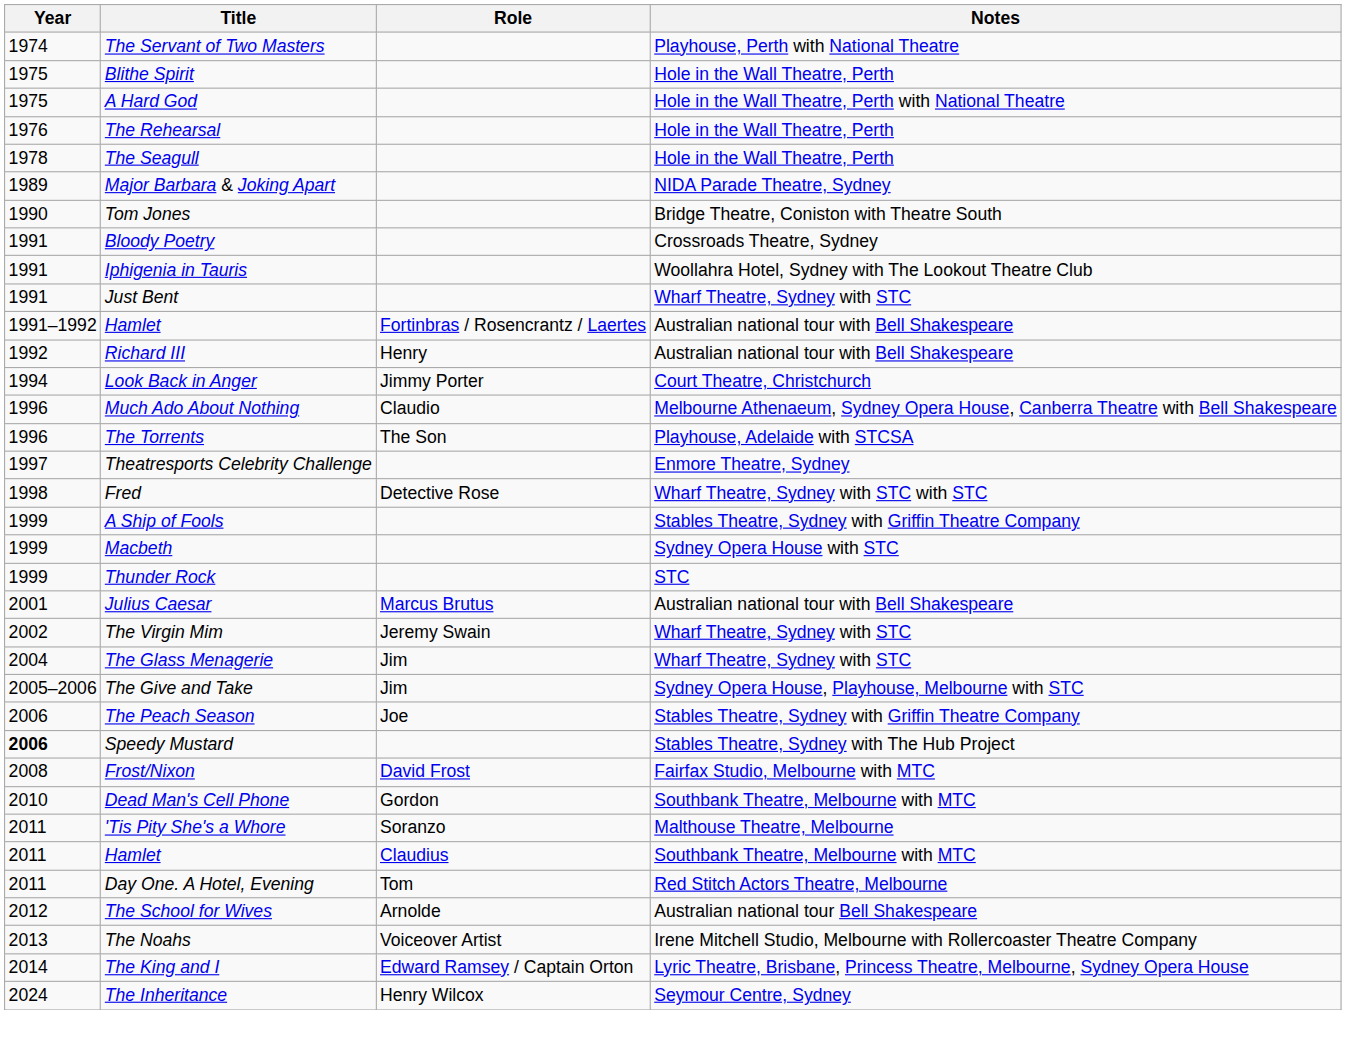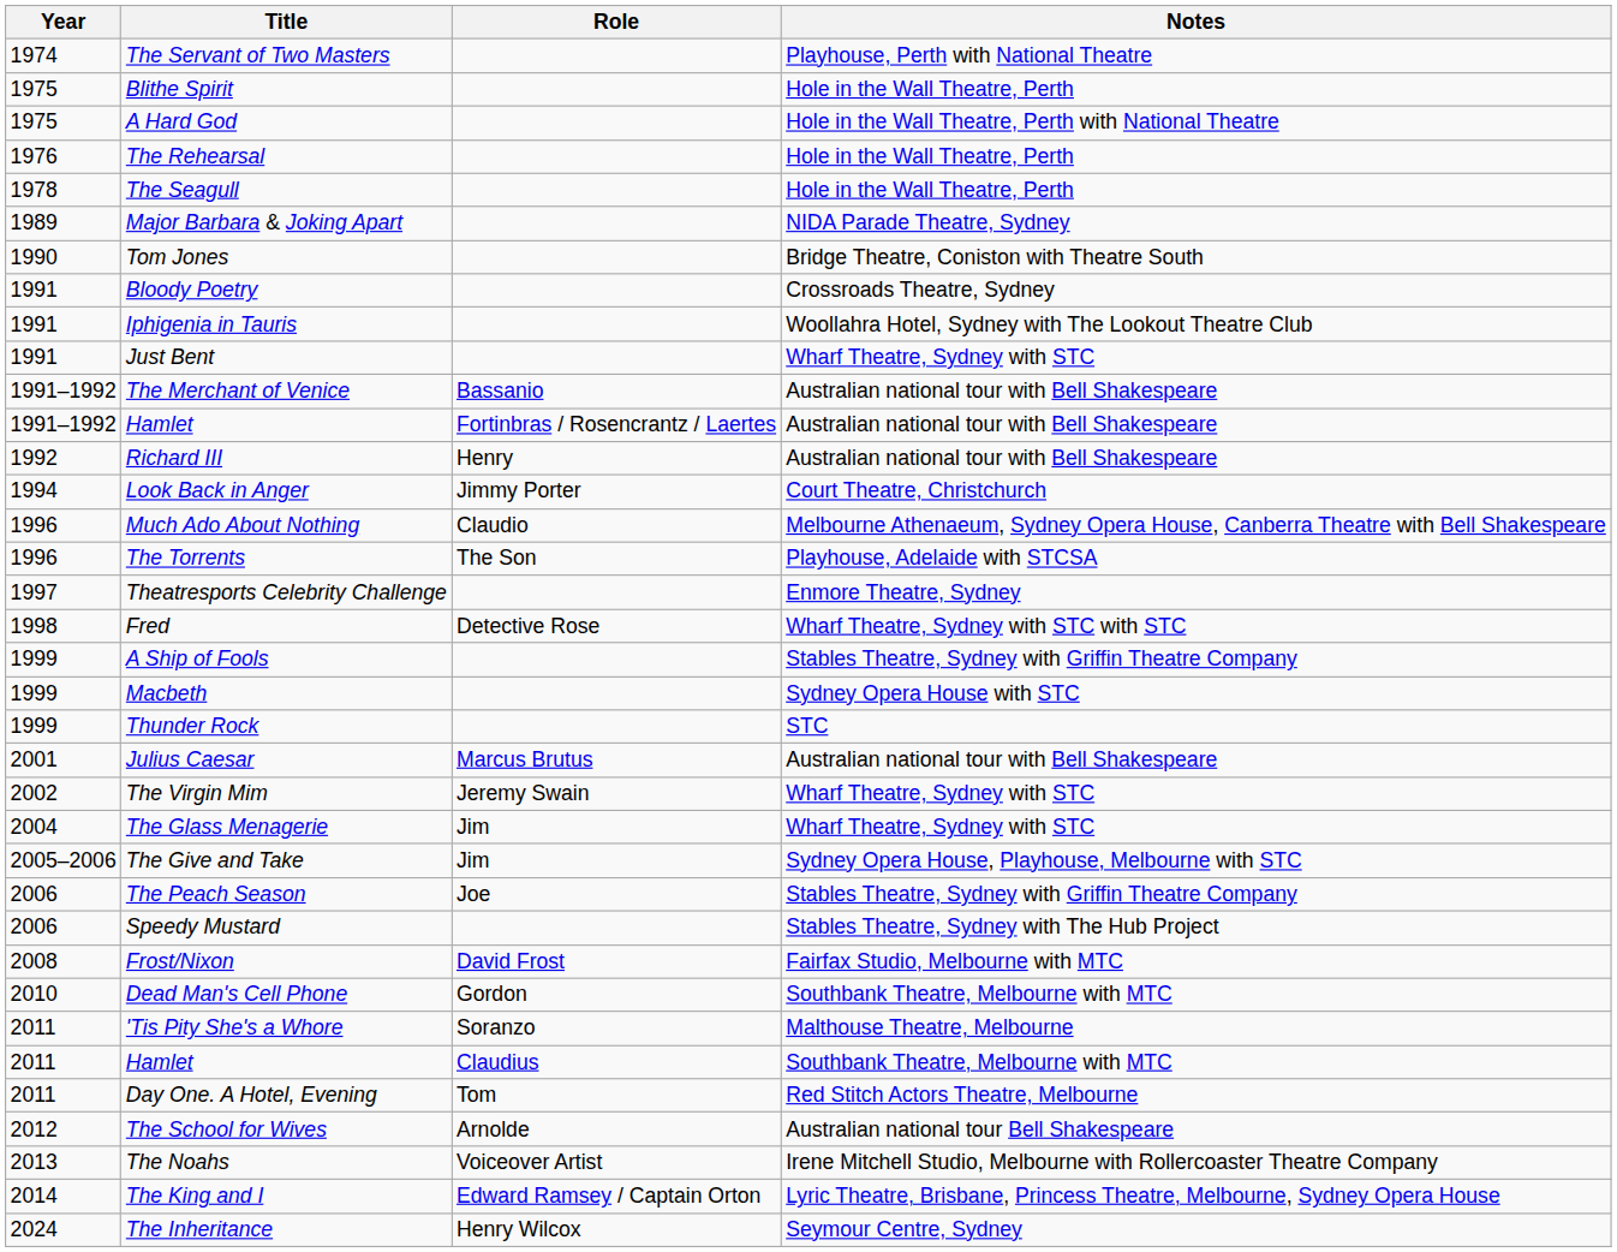 <table class="wikitable sortable plainrowheaders">
 <tr>
 <th scope="col">Year</th>
 <th scope="col">Title</th>
 <th scope="col">Role</th>
 <th scope="col" class="unsortable">Notes</th>
 </tr>
 <tr>
 <td>1974</td>
 <td><em><a href='#'>The Servant of Two Masters</a></em></td>
 <td></td>
 <td><a href='#'>Playhouse, Perth</a> with <a href='#'>National Theatre</a></td>
 </tr>
 <tr>
 <td>1975</td>
 <td><em><a href='#'>Blithe Spirit</a></em></td>
 <td></td>
 <td><a href='#'>Hole in the Wall Theatre, Perth</a></td>
 </tr>
 <tr>
 <td>1975</td>
 <td><em><a href='#'>A Hard God</a></em></td>
 <td></td>
 <td><a href='#'>Hole in the Wall Theatre, Perth</a> with <a href='#'>National Theatre</a></td>
 </tr>
 <tr>
 <td>1976</td>
 <td><em><a href='#'>The Rehearsal</a></em></td>
 <td></td>
 <td><a href='#'>Hole in the Wall Theatre, Perth</a></td>
 </tr>
 <tr>
 <td>1978</td>
 <td><em><a href='#'>The Seagull</a></em></td>
 <td></td>
 <td><a href='#'>Hole in the Wall Theatre, Perth</a></td>
 </tr>
 <tr>
 <td>1989</td>
 <td><em><a href='#'>Major Barbara</a></em> & <em><a href='#'>Joking Apart</a></em></td>
 <td></td>
 <td><a href='#'>NIDA Parade Theatre, Sydney</a></td>
 </tr>
 <tr>
 <td>1990</td>
 <td><em>Tom Jones</em></td>
 <td></td>
 <td>Bridge Theatre, Coniston with Theatre South</td>
 </tr>
 <tr>
 <td>1991</td>
 <td><em><a href='#'>Bloody Poetry</a></em></td>
 <td></td>
 <td>Crossroads Theatre, Sydney</td>
 </tr>
 <tr>
 <td>1991</td>
 <td><em><a href='#'>Iphigenia in Tauris</a></em></td>
 <td></td>
 <td>Woollahra Hotel, Sydney with The Lookout Theatre Club</td>
 </tr>
 <tr>
 <td>1991</td>
 <td><em>Just Bent</em></td>
 <td></td>
 <td><a href='#'>Wharf Theatre, Sydney</a> with <a href='#'>STC</a></td>
+</tr>
+<tr>
+<td>1991–1992</td>
+<td><em><a href='#'>The Merchant of Venice</a></em></td>
+<td><a href='#'>Bassanio</a></td>
+<td>Australian national tour with <a href='#'>Bell Shakespeare</a></td>
 </tr>
 <tr>
 <td>1991–1992</td>
 <td><em><a href='#'>Hamlet</a></em></td>
 <td><a href='#'>Fortinbras</a> / Rosencrantz / <a href='#'>Laertes</a></td>
 <td>Australian national tour with <a href='#'>Bell Shakespeare</a></td>
 </tr>
 <tr>
 <td>1992</td>
 <td><em><a href='#'>Richard III</a></em></td>
 <td>Henry</td>
 <td>Australian national tour with <a href='#'>Bell Shakespeare</a></td>
 </tr>
 <tr>
 <td>1994</td>
 <td><em><a href='#'>Look Back in Anger</a></em></td>
 <td>Jimmy Porter</td>
 <td><a href='#'>Court Theatre, Christchurch</a></td>
 </tr>
 <tr>
 <td>1996</td>
 <td><em><a href='#'>Much Ado About Nothing</a></em></td>
 <td>Claudio</td>
 <td><a href='#'>Melbourne Athenaeum</a>, <a href='#'>Sydney Opera House</a>, <a href='#'>Canberra Theatre</a> with <a href='#'>Bell Shakespeare</a></td>
 </tr>
 <tr>
 <td>1996</td>
 <td><em><a href='#'>The Torrents</a></em></td>
 <td>The Son</td>
 <td><a href='#'>Playhouse, Adelaide</a> with <a href='#'>STCSA</a></td>
 </tr>
 <tr>
 <td>1997</td>
 <td><em>Theatresports Celebrity Challenge</em></td>
 <td></td>
 <td><a href='#'>Enmore Theatre, Sydney</a></td>
 </tr>
 <tr>
 <td>1998</td>
 <td><em>Fred</em></td>
 <td>Detective Rose</td>
 <td><a href='#'>Wharf Theatre, Sydney</a> with <a href='#'>STC</a> with <a href='#'>STC</a></td>
 </tr>
 <tr>
 <td>1999</td>
 <td><em><a href='#'>A Ship of Fools</a></em></td>
 <td></td>
 <td><a href='#'>Stables Theatre, Sydney</a> with <a href='#'>Griffin Theatre Company</a></td>
 </tr>
 <tr>
 <td>1999</td>
 <td><em><a href='#'>Macbeth</a></em></td>
 <td></td>
 <td><a href='#'>Sydney Opera House</a> with <a href='#'>STC</a></td>
 </tr>
 <tr>
 <td>1999</td>
 <td><em><a href='#'>Thunder Rock</a></em></td>
 <td></td>
 <td><a href='#'>STC</a></td>
 </tr>
 <tr>
 <td>2001</td>
 <td><em><a href='#'>Julius Caesar</a></em></td>
 <td><a href='#'>Marcus Brutus</a></td>
 <td>Australian national tour with <a href='#'>Bell Shakespeare</a></td>
 </tr>
 <tr>
 <td>2002</td>
 <td><em>The Virgin Mim</em></td>
 <td>Jeremy Swain</td>
 <td><a href='#'>Wharf Theatre, Sydney</a> with <a href='#'>STC</a></td>
 </tr>
 <tr>
 <td>2004</td>
 <td><em><a href='#'>The Glass Menagerie</a></em></td>
 <td>Jim</td>
 <td><a href='#'>Wharf Theatre, Sydney</a> with <a href='#'>STC</a></td>
 </tr>
 <tr>
 <td>2005–2006</td>
 <td><em>The Give and Take</em></td>
 <td>Jim</td>
 <td><a href='#'>Sydney Opera House</a>, <a href='#'>Playhouse, Melbourne</a> with <a href='#'>STC</a></td>
 </tr>
 <tr>
 <td>2006</td>
 <td><em><a href='#'>The Peach Season</a></em></td>
 <td>Joe</td>
 <td><a href='#'>Stables Theatre, Sydney</a> with <a href='#'>Griffin Theatre Company</a></td>
 </tr>
 <tr>
-<td><strong>2006</strong></td>
+<td>2006</td>
 <td><em>Speedy Mustard</em></td>
 <td></td>
 <td><a href='#'>Stables Theatre, Sydney</a> with The Hub Project</td>
 </tr>
 <tr>
 <td>2008</td>
 <td><em><a href='#'>Frost/Nixon</a></em></td>
 <td><a href='#'>David Frost</a></td>
 <td><a href='#'>Fairfax Studio, Melbourne</a> with <a href='#'>MTC</a></td>
 </tr>
 <tr>
 <td>2010</td>
 <td><em><a href='#'>Dead Man's Cell Phone</a></em></td>
 <td>Gordon</td>
 <td><a href='#'>Southbank Theatre, Melbourne</a> with <a href='#'>MTC</a></td>
 </tr>
 <tr>
 <td>2011</td>
 <td><em><a href='#'>'Tis Pity She's a Whore</a></em></td>
 <td>Soranzo</td>
 <td><a href='#'>Malthouse Theatre, Melbourne</a></td>
 </tr>
 <tr>
 <td>2011</td>
 <td><em><a href='#'>Hamlet</a></em></td>
 <td><a href='#'>Claudius</a></td>
 <td><a href='#'>Southbank Theatre, Melbourne</a> with <a href='#'>MTC</a></td>
 </tr>
 <tr>
 <td>2011</td>
 <td><em>Day One. A Hotel, Evening</em></td>
 <td>Tom</td>
 <td><a href='#'>Red Stitch Actors Theatre, Melbourne</a></td>
 </tr>
 <tr>
 <td>2012</td>
 <td><em><a href='#'>The School for Wives</a></em></td>
 <td>Arnolde</td>
 <td>Australian national tour <a href='#'>Bell Shakespeare</a></td>
 </tr>
 <tr>
 <td>2013</td>
 <td><em>The Noahs</em></td>
 <td>Voiceover Artist</td>
 <td>Irene Mitchell Studio, Melbourne with Rollercoaster Theatre Company</td>
 </tr>
 <tr>
 <td>2014</td>
 <td><em><a href='#'>The King and I</a></em></td>
 <td><a href='#'>Edward Ramsey</a> / Captain Orton</td>
 <td><a href='#'>Lyric Theatre, Brisbane</a>, <a href='#'>Princess Theatre, Melbourne</a>, <a href='#'>Sydney Opera House</a></td>
 </tr>
 <tr>
 <td>2024</td>
 <td><em><a href='#'>The Inheritance</a></em></td>
 <td>Henry Wilcox</td>
 <td><a href='#'>Seymour Centre, Sydney</a></td>
 </tr>
 </table>
